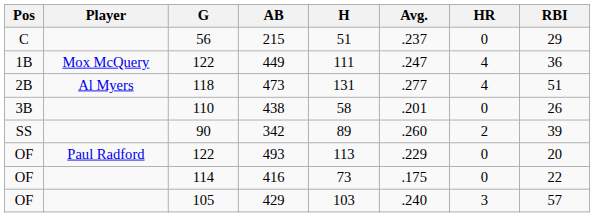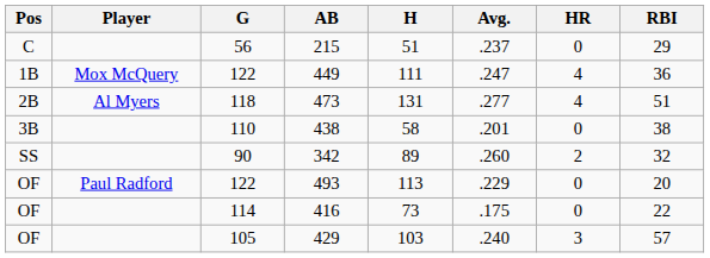 <table class="wikitable sortable">
 <tr>
 <th bgcolor="#DDDDFF" width="5%">Pos</th>
 <th bgcolor="#DDDDFF" width="16%">Player</th>
 <th bgcolor="#DDDDFF" width="9%">G</th>
 <th bgcolor="#DDDDFF" width="9%">AB</th>
 <th bgcolor="#DDDDFF" width="9%">H</th>
 <th bgcolor="#DDDDFF" width="9%">Avg.</th>
 <th bgcolor="#DDDDFF" width="9%">HR</th>
 <th bgcolor="#DDDDFF" width="9%">RBI</th>
 </tr>
 <tr align="center">
 <td>C</td>
 <td></td>
 <td>56</td>
 <td>215</td>
 <td>51</td>
 <td>.237</td>
 <td>0</td>
 <td>29</td>
 </tr>
 <tr align="center">
 <td>1B</td>
 <td><a href='#'>Mox McQuery</a></td>
 <td>122</td>
 <td>449</td>
 <td>111</td>
 <td>.247</td>
 <td>4</td>
 <td>36</td>
 </tr>
 <tr align=center>
 <td>2B</td>
 <td><a href='#'>Al Myers</a></td>
 <td>118</td>
 <td>473</td>
 <td>131</td>
 <td>.277</td>
 <td>4</td>
 <td>51</td>
 </tr>
 <tr align=center>
 <td>3B</td>
 <td></td>
 <td>110</td>
 <td>438</td>
 <td>58</td>
 <td>.201</td>
 <td>0</td>
-<td>26</td>
+<td>38</td>
 </tr>
 <tr align="center">
 <td>SS</td>
 <td></td>
 <td>90</td>
 <td>342</td>
 <td>89</td>
 <td>.260</td>
 <td>2</td>
-<td>39</td>
+<td>32</td>
 </tr>
 <tr align="center">
 <td>OF</td>
 <td><a href='#'>Paul Radford</a></td>
 <td>122</td>
 <td>493</td>
 <td>113</td>
 <td>.229</td>
 <td>0</td>
 <td>20</td>
 </tr>
 <tr align=center>
 <td>OF</td>
 <td></td>
 <td>114</td>
 <td>416</td>
 <td>73</td>
 <td>.175</td>
 <td>0</td>
 <td>22</td>
 </tr>
 <tr align="center">
 <td>OF</td>
 <td></td>
 <td>105</td>
 <td>429</td>
 <td>103</td>
 <td>.240</td>
 <td>3</td>
 <td>57</td>
 </tr>
 </table>
